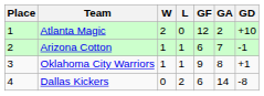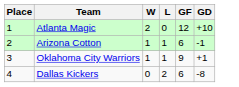 <table class="wikitable">
 <tr>
 <th>Place</th>
 <th style="width:170px;">Team</th>
 <th width="20">W</th>
 <th width="20">L</th>
 <th width="20">GF</th>
-<th width="20">GA</th>
 <th width="25">GD</th>
 </tr>
 <tr style="background:#cfc;">
 <td>1</td>
 <td><a href='#'>Atlanta Magic</a></td>
 <td>2</td>
 <td>0</td>
 <td>12</td>
-<td>2</td>
 <td>+10</td>
 </tr>
 <tr style="background:#cfc;">
 <td>2</td>
 <td><a href='#'>Arizona Cotton</a></td>
 <td>1</td>
 <td>1</td>
 <td>6</td>
-<td>7</td>
 <td>-1</td>
 </tr>
 <tr>
 <td>3</td>
 <td><a href='#'>Oklahoma City Warriors</a></td>
 <td>1</td>
 <td>1</td>
 <td>9</td>
-<td>8</td>
 <td>+1</td>
 </tr>
 <tr>
 <td>4</td>
 <td><a href='#'>Dallas Kickers</a></td>
 <td>0</td>
 <td>2</td>
 <td>6</td>
-<td>14</td>
 <td>-8</td>
 </tr>
 </table>
